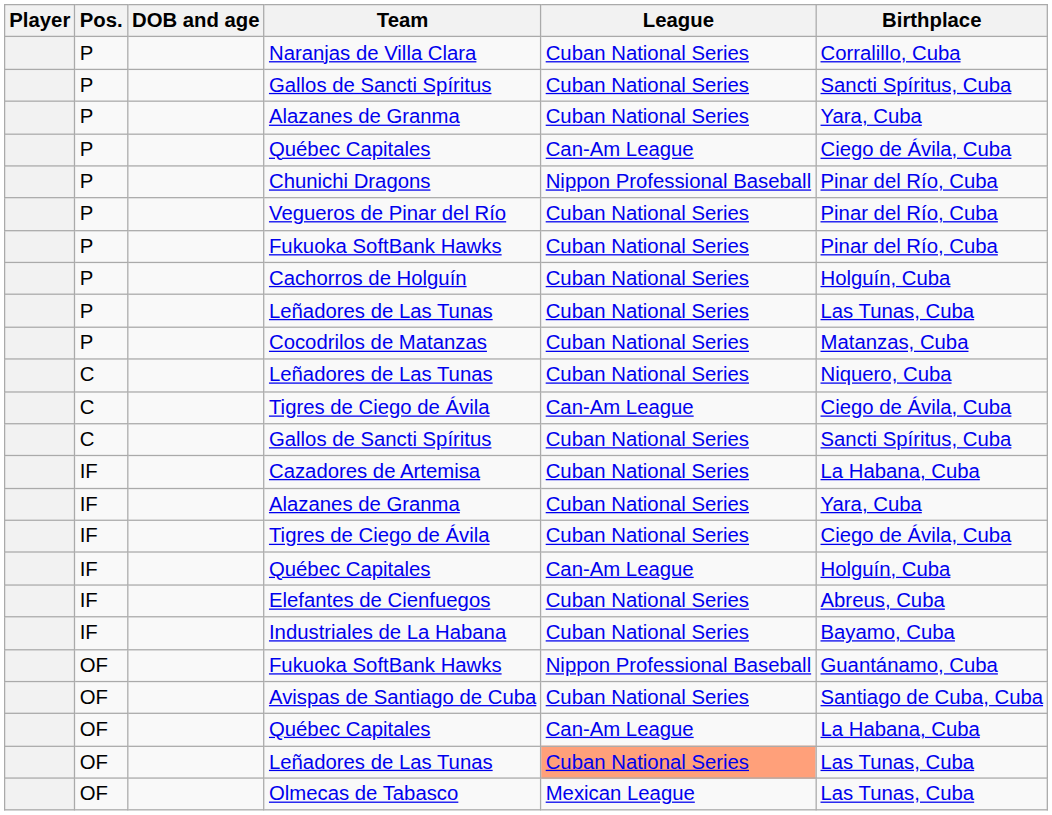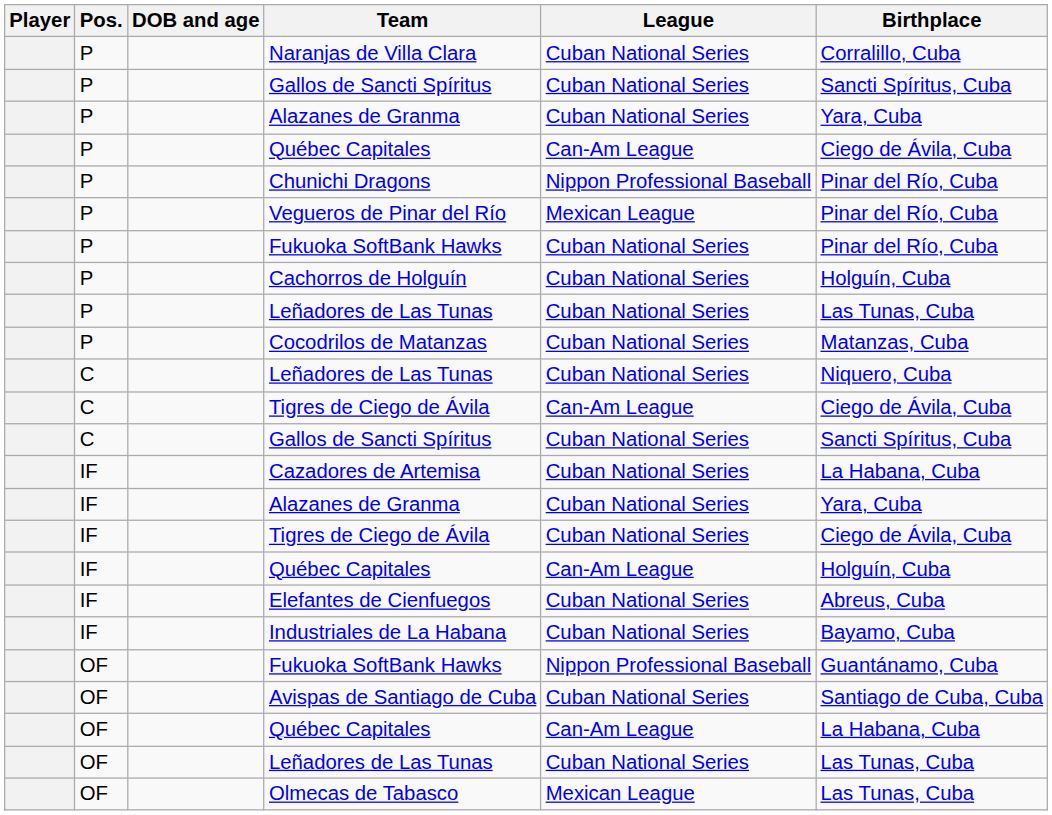 <table class="wikitable sortable plainrowheaders">
 <tr>
 <th scope="col">Player</th>
 <th scope="col">Pos.</th>
 <th scope="col">DOB and age</th>
 <th scope="col">Team</th>
 <th scope="col">League</th>
 <th scope="col">Birthplace</th>
 </tr>
 <tr>
 <th scope="row"></th>
 <td>P</td>
 <td></td>
 <td> <a href='#'>Naranjas de Villa Clara</a></td>
 <td><a href='#'>Cuban National Series</a></td>
 <td><a href='#'>Corralillo, Cuba</a></td>
 </tr>
 <tr>
 <th scope="row"></th>
 <td>P</td>
 <td></td>
 <td> <a href='#'>Gallos de Sancti Spíritus</a></td>
 <td><a href='#'>Cuban National Series</a></td>
 <td><a href='#'>Sancti Spíritus, Cuba</a></td>
 </tr>
 <tr>
 <th scope="row"></th>
 <td>P</td>
 <td></td>
 <td> <a href='#'>Alazanes de Granma</a></td>
 <td><a href='#'>Cuban National Series</a></td>
 <td><a href='#'>Yara, Cuba</a></td>
 </tr>
 <tr>
 <th scope="row"></th>
 <td>P</td>
 <td></td>
 <td> <a href='#'>Québec Capitales</a></td>
 <td><a href='#'>Can-Am League</a></td>
 <td><a href='#'>Ciego de Ávila, Cuba</a></td>
 </tr>
 <tr>
 <th scope="row"></th>
 <td>P</td>
 <td></td>
 <td> <a href='#'>Chunichi Dragons</a></td>
 <td><a href='#'>Nippon Professional Baseball</a></td>
 <td><a href='#'>Pinar del Río, Cuba</a></td>
 </tr>
 <tr>
 <th scope="row"></th>
 <td>P</td>
 <td></td>
 <td> <a href='#'>Vegueros de Pinar del Río</a></td>
-<td><a href='#'>Cuban National Series</a></td>
+<td><a href='#'>Mexican League</a></td>
 <td><a href='#'>Pinar del Río, Cuba</a></td>
 </tr>
 <tr>
 <th scope="row"></th>
 <td>P</td>
 <td></td>
 <td> <a href='#'>Fukuoka SoftBank Hawks</a></td>
 <td><a href='#'>Cuban National Series</a></td>
 <td><a href='#'>Pinar del Río, Cuba</a></td>
 </tr>
 <tr>
 <th scope="row"></th>
 <td>P</td>
 <td></td>
 <td> <a href='#'>Cachorros de Holguín</a></td>
 <td><a href='#'>Cuban National Series</a></td>
 <td><a href='#'>Holguín, Cuba</a></td>
 </tr>
 <tr>
 <th scope="row"></th>
 <td>P</td>
 <td></td>
 <td> <a href='#'>Leñadores de Las Tunas</a></td>
 <td><a href='#'>Cuban National Series</a></td>
 <td><a href='#'>Las Tunas, Cuba</a></td>
 </tr>
 <tr>
 <th scope="row"></th>
 <td>P</td>
 <td></td>
 <td> <a href='#'>Cocodrilos de Matanzas</a></td>
 <td><a href='#'>Cuban National Series</a></td>
 <td><a href='#'>Matanzas, Cuba</a></td>
 </tr>
 <tr>
 <th scope="row"></th>
 <td>C</td>
 <td></td>
 <td> <a href='#'>Leñadores de Las Tunas</a></td>
 <td><a href='#'>Cuban National Series</a></td>
 <td><a href='#'>Niquero, Cuba</a></td>
 </tr>
 <tr>
 <th scope="row"></th>
 <td>C</td>
 <td></td>
 <td> <a href='#'>Tigres de Ciego de Ávila</a></td>
 <td><a href='#'>Can-Am League</a></td>
 <td><a href='#'>Ciego de Ávila, Cuba</a></td>
 </tr>
 <tr>
 <th scope="row"></th>
 <td>C</td>
 <td></td>
 <td> <a href='#'>Gallos de Sancti Spíritus</a></td>
 <td><a href='#'>Cuban National Series</a></td>
 <td><a href='#'>Sancti Spíritus, Cuba</a></td>
 </tr>
 <tr>
 <th scope="row"></th>
 <td>IF</td>
 <td></td>
 <td> <a href='#'>Cazadores de Artemisa</a></td>
 <td><a href='#'>Cuban National Series</a></td>
 <td><a href='#'>La Habana, Cuba</a></td>
 </tr>
 <tr>
 <th scope="row"></th>
 <td>IF</td>
 <td></td>
 <td> <a href='#'>Alazanes de Granma</a></td>
 <td><a href='#'>Cuban National Series</a></td>
 <td><a href='#'>Yara, Cuba</a></td>
 </tr>
 <tr>
 <th scope="row"></th>
 <td>IF</td>
 <td></td>
 <td> <a href='#'>Tigres de Ciego de Ávila</a></td>
 <td><a href='#'>Cuban National Series</a></td>
 <td><a href='#'>Ciego de Ávila, Cuba</a></td>
 </tr>
 <tr>
 <th scope="row"></th>
 <td>IF</td>
 <td></td>
 <td> <a href='#'>Québec Capitales</a></td>
 <td><a href='#'>Can-Am League</a></td>
 <td><a href='#'>Holguín, Cuba</a></td>
 </tr>
 <tr>
 <th scope="row"></th>
 <td>IF</td>
 <td></td>
 <td> <a href='#'>Elefantes de Cienfuegos</a></td>
 <td><a href='#'>Cuban National Series</a></td>
 <td><a href='#'>Abreus, Cuba</a></td>
 </tr>
 <tr>
 <th scope="row"></th>
 <td>IF</td>
 <td></td>
 <td> <a href='#'>Industriales de La Habana</a></td>
 <td><a href='#'>Cuban National Series</a></td>
 <td><a href='#'>Bayamo, Cuba</a></td>
 </tr>
 <tr>
 <th scope="row"></th>
 <td>OF</td>
 <td></td>
 <td> <a href='#'>Fukuoka SoftBank Hawks</a></td>
 <td><a href='#'>Nippon Professional Baseball</a></td>
 <td><a href='#'>Guantánamo, Cuba</a></td>
 </tr>
 <tr>
 <th scope="row"></th>
 <td>OF</td>
 <td></td>
 <td> <a href='#'>Avispas de Santiago de Cuba</a></td>
 <td><a href='#'>Cuban National Series</a></td>
 <td><a href='#'>Santiago de Cuba, Cuba</a></td>
 </tr>
 <tr>
 <th scope="row"></th>
 <td>OF</td>
 <td></td>
 <td> <a href='#'>Québec Capitales</a></td>
 <td><a href='#'>Can-Am League</a></td>
 <td><a href='#'>La Habana, Cuba</a></td>
 </tr>
 <tr>
 <th scope="row"></th>
 <td>OF</td>
 <td></td>
 <td> <a href='#'>Leñadores de Las Tunas</a></td>
-<td style="background: lightsalmon;"><a href='#'>Cuban National Series</a></td>
+<td><a href='#'>Cuban National Series</a></td>
 <td><a href='#'>Las Tunas, Cuba</a></td>
 </tr>
 <tr>
 <th scope="row"></th>
 <td>OF</td>
 <td></td>
 <td> <a href='#'>Olmecas de Tabasco</a></td>
 <td><a href='#'>Mexican League</a></td>
 <td><a href='#'>Las Tunas, Cuba</a></td>
 </tr>
 </table>
